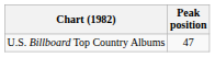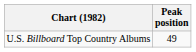 <table class="wikitable">
 <tr>
 <th>Chart (1982)</th>
 <th>Peak<br>position</th>
 </tr>
 <tr>
 <td>U.S. <em>Billboard</em> Top Country Albums</td>
-<td align="center">47</td>
+<td align="center">49</td>
 </tr>
 </table>
